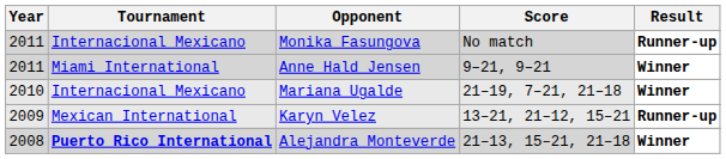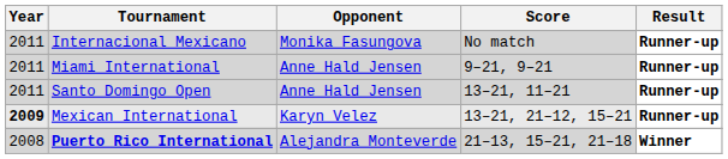 <table class="sortable wikitable" style="font-size: 90%;">
 <tr>
 <th>Year</th>
 <th>Tournament</th>
 <th>Opponent</th>
 <th>Score</th>
 <th>Result</th>
 </tr>
 <tr>
 </tr>
 <tr style="background:#D5D5D5">
 <td align="center">2011</td>
 <td align="left"><a href='#'>Internacional Mexicano</a></td>
 <td align="left"> <a href='#'>Monika Fasungova</a></td>
 <td align="left">No match</td>
 <td style="text-align:left; background:white"> <strong>Runner-up</strong></td>
 </tr>
 <tr>
 </tr>
 <tr style="background:#D5D5D5">
 <td align="center">2011</td>
 <td align="left"><a href='#'>Miami International</a></td>
 <td align="left"> <a href='#'>Anne Hald Jensen</a></td>
 <td align="left">9–21, 9–21</td>
-<td style="text-align:left; background:white"> <strong>Winner</strong></td>
+<td style="text-align:left; background:white"> <strong>Runner-up</strong></td>
+</tr>
+<tr>
+</tr>
+<tr style="background:#D5D5D5">
+<td align="center">2011</td>
+<td align="left"><a href='#'>Santo Domingo Open</a></td>
+<td align="left"> <a href='#'>Anne Hald Jensen</a></td>
+<td align="left">13–21, 11–21</td>
+<td style="text-align:left; background:white"> <strong>Runner-up</strong></td>
 </tr>
 <tr>
 </tr>
 <tr>
 </tr>
 <tr style="background:#E9E9E9">
-<td align="center">2010</td>
-<td align="left"><a href='#'>Internacional Mexicano</a></td>
-<td align="left"> <a href='#'>Mariana Ugalde</a></td>
-<td align="left">21–19, 7–21, 21–18</td>
-<td style="text-align:left; background:white"> <strong>Winner</strong></td>
-</tr>
-<tr>
-</tr>
-<tr style="background:#E9E9E9">
-<td align="center">2009</td>
+<td align="center"><strong>2009</strong></td>
 <td align="left"><a href='#'>Mexican International</a></td>
 <td align="left"> <a href='#'>Karyn Velez</a></td>
 <td align="left">13–21, 21–12, 15–21</td>
 <td style="text-align:left; background:white"> <strong>Runner-up</strong></td>
 </tr>
 <tr>
 </tr>
 <tr style="background:#D5D5D5">
 <td align="center">2008</td>
 <td align="left"><strong><a href='#'>Puerto Rico International</a></strong></td>
 <td align="left"> <a href='#'>Alejandra Monteverde</a></td>
 <td align="left">21–13, 15–21, 21–18</td>
 <td style="text-align:left; background:white"> <strong>Winner</strong></td>
 </tr>
 </table>
